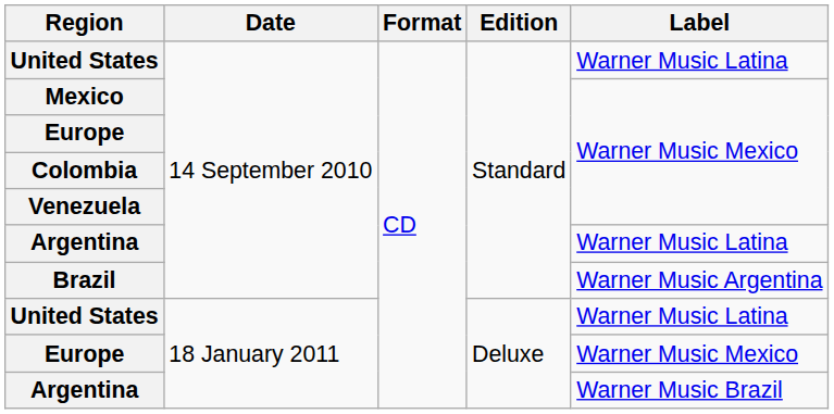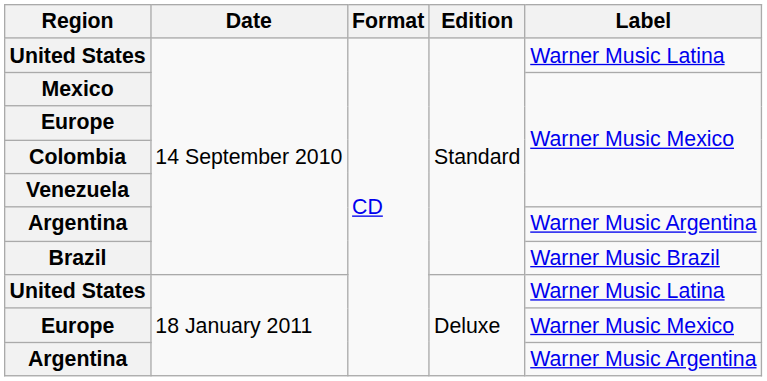 <table class="wikitable plainrowheaders">
 <tr>
 <th scope="col">Region</th>
 <th scope="col">Date</th>
 <th scope="col">Format</th>
 <th scope="col">Edition</th>
 <th scope="col">Label</th>
 </tr>
 <tr>
 <th scope="row">United States</th>
 <td rowspan="7">14 September 2010</td>
 <td rowspan="10"><a href='#'>CD</a></td>
 <td rowspan="7">Standard</td>
 <td><a href='#'>Warner Music Latina</a></td>
 </tr>
 <tr>
 <th scope="row">Mexico</th>
 <td rowspan="4"><a href='#'>Warner Music Mexico</a></td>
 </tr>
 <tr>
 <th scope="row">Europe</th>
 </tr>
 <tr>
 <th scope="row">Colombia</th>
 </tr>
 <tr>
 <th scope="row">Venezuela</th>
 </tr>
 <tr>
 <th scope="row">Argentina</th>
-<td><a href='#'>Warner Music Latina</a></td>
+<td><a href='#'>Warner Music Argentina</a></td>
 </tr>
 <tr>
 <th scope="row">Brazil</th>
-<td><a href='#'>Warner Music Argentina</a></td>
+<td><a href='#'>Warner Music Brazil</a></td>
 </tr>
 <tr>
 <th scope="row">United States</th>
 <td rowspan="3">18 January 2011</td>
 <td rowspan="3">Deluxe</td>
 <td><a href='#'>Warner Music Latina</a></td>
 </tr>
 <tr>
 <th scope="row">Europe</th>
 <td><a href='#'>Warner Music Mexico</a></td>
 </tr>
 <tr>
 <th scope="row">Argentina</th>
-<td><a href='#'>Warner Music Brazil</a></td>
+<td><a href='#'>Warner Music Argentina</a></td>
 </tr>
 </table>
